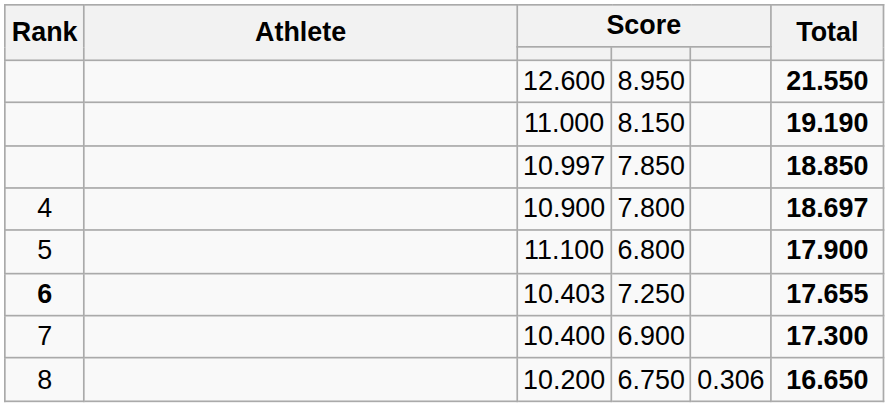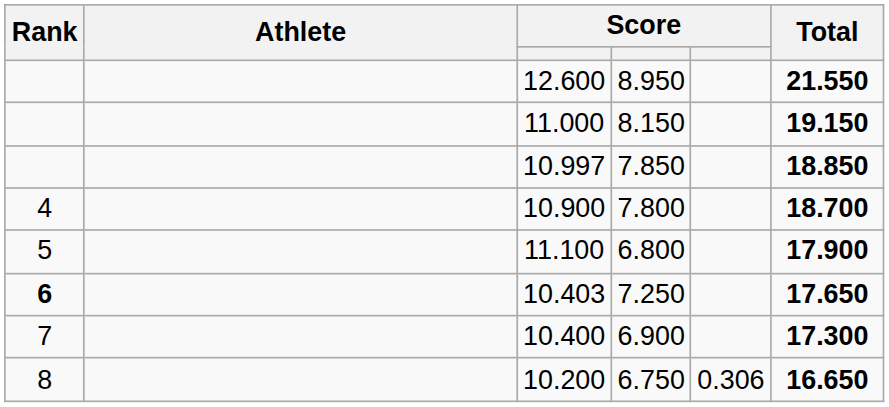 <table class=wikitable style="text-align:center">
 <tr>
 <th width="40" rowspan="2">Rank</th>
 <th width="250" rowspan="2">Athlete</th>
 <th width="60" colspan="3">Score</th>
 <th width="60" rowspan="2">Total</th>
 </tr>
 <tr>
 <th></th>
 <th></th>
 <th></th>
 </tr>
 <tr>
 <td></td>
 <td align="left"></td>
 <td>12.600</td>
 <td>8.950</td>
 <td></td>
 <td><strong>21.550</strong></td>
 </tr>
 <tr>
 <td></td>
 <td align="left"></td>
 <td>11.000</td>
 <td>8.150</td>
 <td></td>
-<td><strong>19.190</strong></td>
+<td><strong>19.150</strong></td>
 </tr>
 <tr>
 <td></td>
 <td align="left"></td>
 <td>10.997</td>
 <td>7.850</td>
 <td></td>
 <td><strong>18.850</strong></td>
 </tr>
 <tr>
 <td>4</td>
 <td align="left"></td>
 <td>10.900</td>
 <td>7.800</td>
 <td></td>
-<td><strong>18.697</strong></td>
+<td><strong>18.700</strong></td>
 </tr>
 <tr>
 <td>5</td>
 <td align="left"></td>
 <td>11.100</td>
 <td>6.800</td>
 <td></td>
 <td><strong>17.900</strong></td>
 </tr>
 <tr>
 <td><strong>6</strong></td>
 <td align="left"></td>
 <td>10.403</td>
 <td>7.250</td>
 <td></td>
-<td><strong>17.655</strong></td>
+<td><strong>17.650</strong></td>
 </tr>
 <tr>
 <td>7</td>
 <td align="left"></td>
 <td>10.400</td>
 <td>6.900</td>
 <td></td>
 <td><strong>17.300</strong></td>
 </tr>
 <tr>
 <td>8</td>
 <td align="left"></td>
 <td>10.200</td>
 <td>6.750</td>
 <td>0.306</td>
 <td><strong>16.650</strong></td>
 </tr>
 </table>
